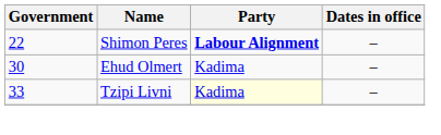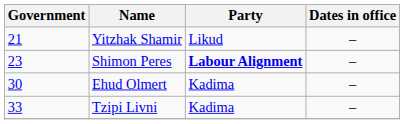 <table class=wikitable>
 <tr>
 <th>Government</th>
 <th>Name</th>
 <th>Party</th>
 <th>Dates in office</th>
 </tr>
 <tr>
-<td><a href='#'>22</a></td>
+<td><a href='#'>21</a></td>
+<td><a href='#'>Yitzhak Shamir</a></td>
+<td><a href='#'>Likud</a></td>
+<td align=center> – </td>
+</tr>
+<tr>
+<td><a href='#'>23</a></td>
 <td><a href='#'>Shimon Peres</a></td>
 <td><strong><a href='#'>Labour Alignment</a></strong></td>
 <td align=center> – </td>
 </tr>
 <tr>
 <td><a href='#'>30</a></td>
 <td><a href='#'>Ehud Olmert</a></td>
 <td><a href='#'>Kadima</a></td>
 <td align=center> – </td>
 </tr>
 <tr>
 <td><a href='#'>33</a></td>
 <td><a href='#'>Tzipi Livni</a></td>
-<td style="background: lightyellow;"><a href='#'>Kadima</a></td>
+<td><a href='#'>Kadima</a></td>
 <td align=center> – </td>
 </tr>
 <tr>
 </tr>
 </table>
